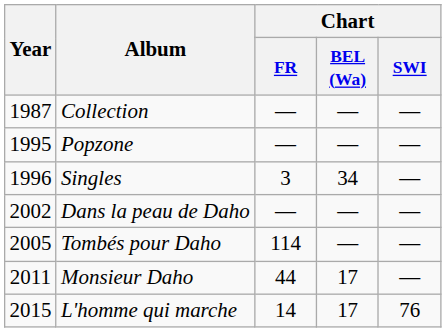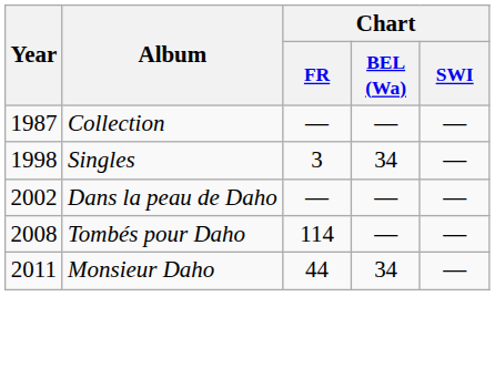 <table class="wikitable">
 <tr>
 <th align="center" rowspan="2">Year</th>
 <th align="center" rowspan="2">Album</th>
 <th align="center" colspan="3">Chart</th>
 </tr>
 <tr>
 <th width="40"><small><a href='#'>FR</a></small></th>
 <th width="40"><small><a href='#'>BEL<br>(Wa)</a><br></small></th>
 <th width="40"><small><a href='#'>SWI</a></small></th>
 </tr>
 <tr>
 <td align="center">1987</td>
 <td><em>Collection</em></td>
 <td align="center">—</td>
 <td align="center">—</td>
 <td align="center">—</td>
 </tr>
 <tr>
-<td align="center">1995</td>
-<td><em>Popzone</em></td>
-<td align="center">—</td>
-<td align="center">—</td>
-<td align="center">—</td>
-</tr>
-<tr>
-<td align="center">1996</td>
+<td align="center">1998</td>
 <td><em>Singles</em></td>
 <td align="center">3</td>
 <td align="center">34</td>
 <td align="center">—</td>
 </tr>
 <tr>
 <td align="center">2002</td>
 <td><em>Dans la peau de Daho</em></td>
 <td align="center">—</td>
 <td align="center">—</td>
 <td align="center">—</td>
 </tr>
 <tr>
-<td align="center">2005</td>
+<td align="center">2008</td>
 <td><em>Tombés pour Daho</em></td>
 <td align="center">114</td>
 <td align="center">—</td>
 <td align="center">—</td>
 </tr>
 <tr>
 <td align="center">2011</td>
 <td><em>Monsieur Daho</em></td>
 <td align="center">44</td>
-<td align="center">17</td>
+<td align="center">34</td>
 <td align="center">—</td>
 </tr>
-<tr>
-<td align="center">2015</td>
-<td><em>L'homme qui marche</em></td>
-<td align="center">14</td>
-<td align="center">17</td>
-<td align="center">76</td>
-</tr>
 </table>
